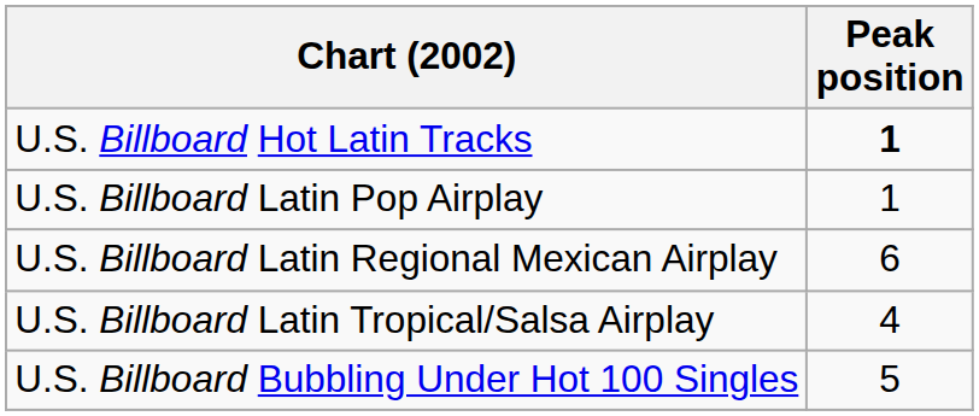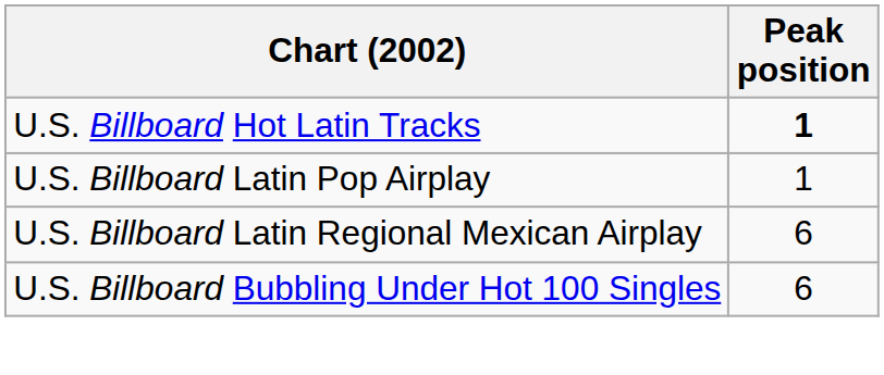 <table class="wikitable">
 <tr>
 <th>Chart (2002)</th>
 <th>Peak<br>position</th>
 </tr>
 <tr>
 <td>U.S. <a href='#'><em>Billboard</em></a> <a href='#'>Hot Latin Tracks</a></td>
 <td align="center"><strong>1</strong></td>
 </tr>
 <tr>
 <td>U.S. <em>Billboard</em> Latin Pop Airplay</td>
 <td align="center">1</td>
 </tr>
 <tr>
 <td>U.S. <em>Billboard</em> Latin Regional Mexican Airplay</td>
 <td align="center">6</td>
 </tr>
 <tr>
-<td>U.S. <em>Billboard</em> Latin Tropical/Salsa Airplay</td>
-<td align="center">4</td>
-</tr>
-<tr>
 <td>U.S. <em>Billboard</em> <a href='#'>Bubbling Under Hot 100 Singles</a></td>
-<td align="center">5</td>
+<td align="center">6</td>
 </tr>
 </table>
